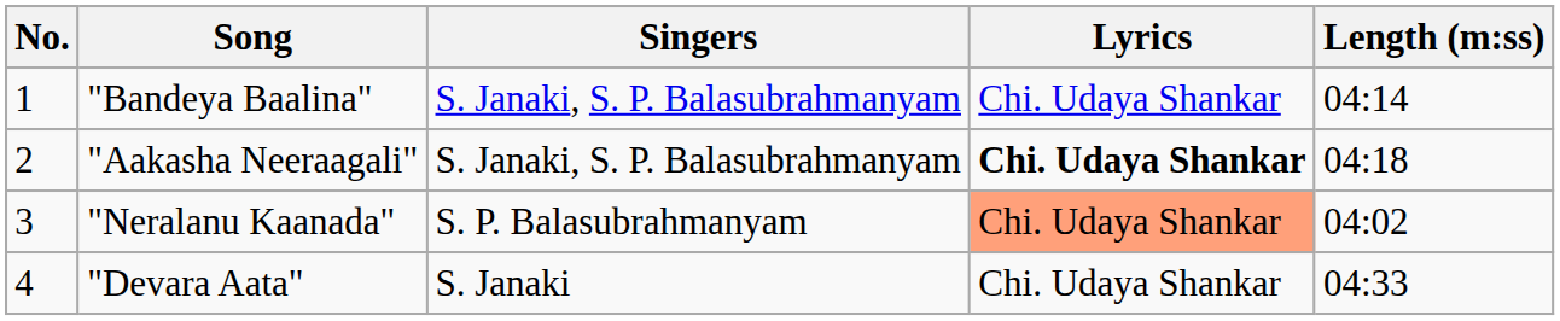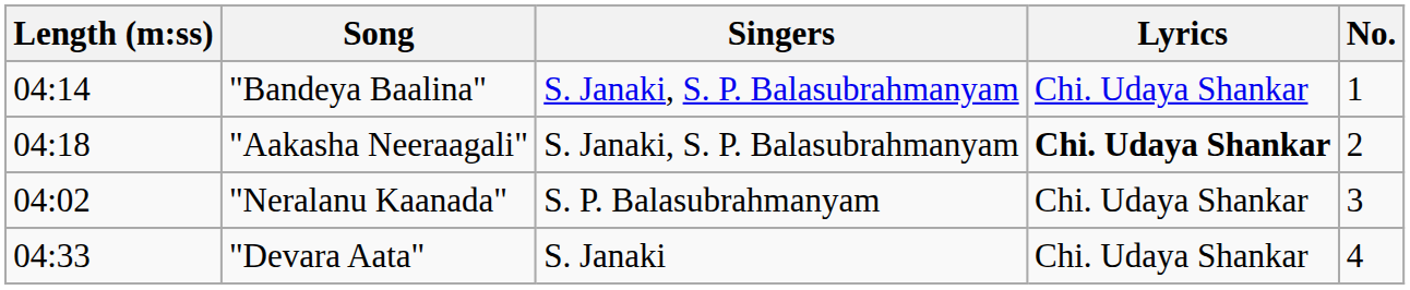 <table class="wikitable" style="font-size:95%;">
 <tr>
-<th>No.</th>
+<th>Length (m:ss)</th>
 <th>Song</th>
 <th>Singers</th>
 <th>Lyrics</th>
-<th>Length (m:ss)</th>
+<th>No.</th>
 </tr>
 <tr>
-<td>1</td>
+<td>04:14</td>
 <td>"Bandeya Baalina"</td>
 <td><a href='#'>S. Janaki</a>, <a href='#'>S. P. Balasubrahmanyam</a></td>
 <td><a href='#'>Chi. Udaya Shankar</a></td>
-<td>04:14</td>
+<td>1</td>
 </tr>
 <tr>
-<td>2</td>
+<td>04:18</td>
 <td>"Aakasha Neeraagali"</td>
 <td>S. Janaki, S. P. Balasubrahmanyam</td>
 <td><strong>Chi. Udaya Shankar</strong></td>
-<td>04:18</td>
+<td>2</td>
 </tr>
 <tr>
-<td>3</td>
+<td>04:02</td>
 <td>"Neralanu Kaanada"</td>
 <td>S. P. Balasubrahmanyam</td>
-<td style="background: lightsalmon;">Chi. Udaya Shankar</td>
-<td>04:02</td>
+<td>Chi. Udaya Shankar</td>
+<td>3</td>
 </tr>
 <tr>
-<td>4</td>
+<td>04:33</td>
 <td>"Devara Aata"</td>
 <td>S. Janaki</td>
 <td>Chi. Udaya Shankar</td>
-<td>04:33</td>
+<td>4</td>
 </tr>
 </table>
